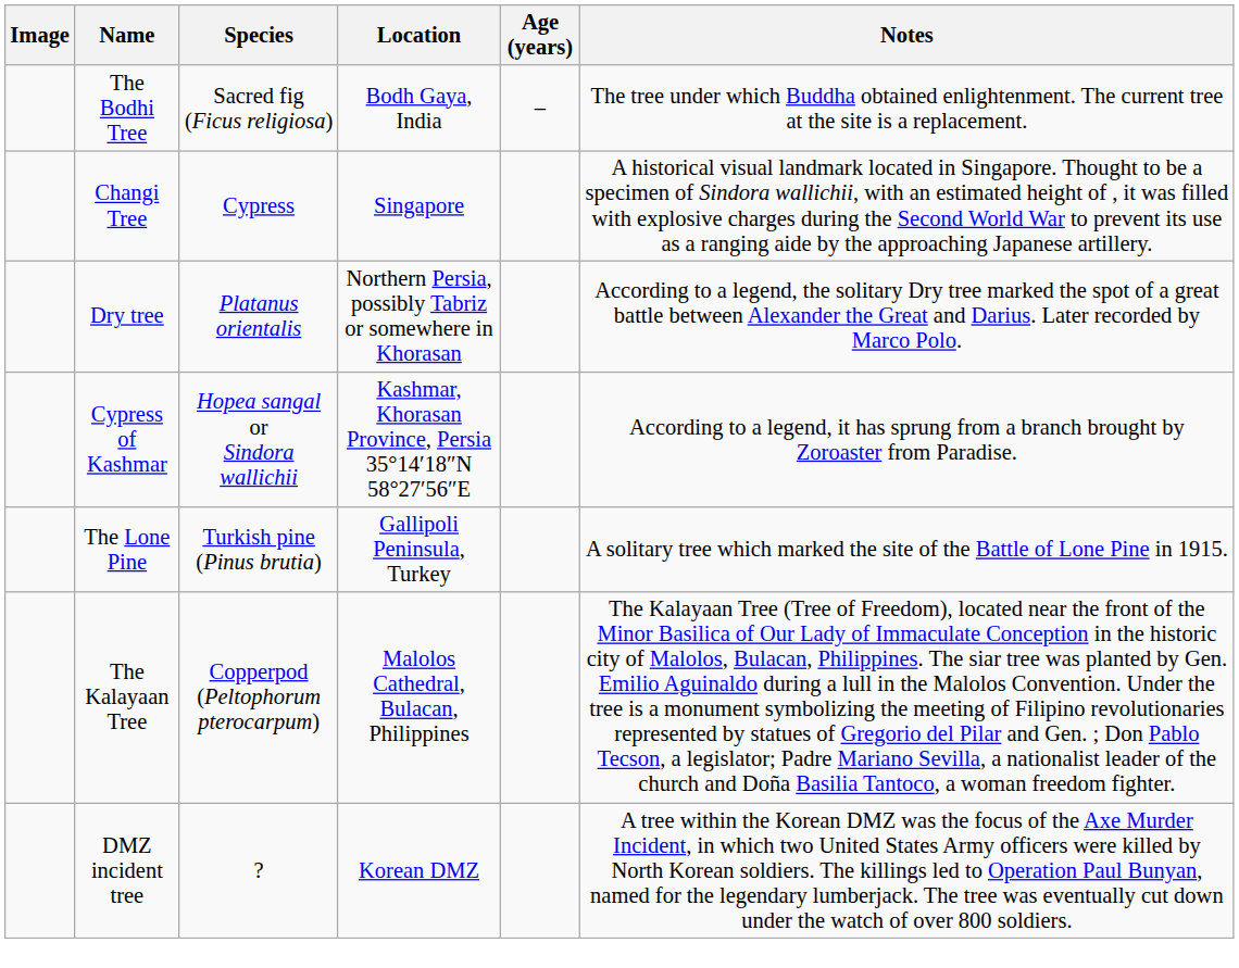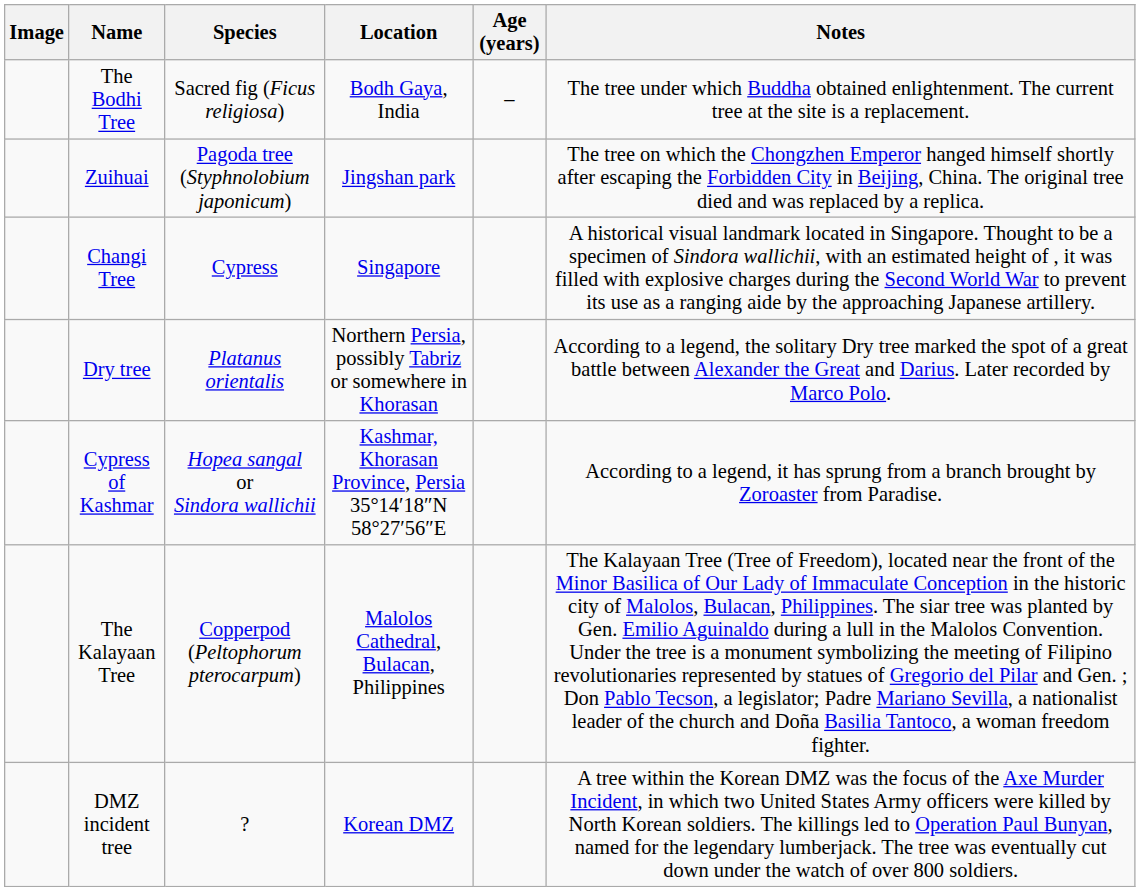 <table class="wikitable" style="text-align:center; width:100%;">
 <tr>
 <th>Image</th>
 <th>Name</th>
 <th>Species</th>
 <th>Location</th>
 <th>Age (years)</th>
 <th>Notes</th>
 </tr>
 <tr>
 <td></td>
 <td>The <a href='#'>Bodhi Tree</a></td>
 <td>Sacred fig (<em>Ficus religiosa</em>)</td>
 <td><a href='#'>Bodh Gaya</a>, India<br><small></small></td>
 <td>–</td>
 <td>The tree under which <a href='#'>Buddha</a> obtained enlightenment. The current tree at the site is a replacement.</td>
+</tr>
+<tr>
+<td></td>
+<td><a href='#'>Zuihuai</a></td>
+<td><a href='#'>Pagoda tree</a> (<em>Styphnolobium japonicum</em>)</td>
+<td><a href='#'>Jingshan park</a><br><small></small></td>
+<td></td>
+<td>The tree on which the <a href='#'>Chongzhen Emperor</a> hanged himself shortly after escaping the <a href='#'>Forbidden City</a> in <a href='#'>Beijing</a>, China. The original tree died and was replaced by a replica.</td>
 </tr>
 <tr>
 <td></td>
 <td><a href='#'>Changi Tree</a></td>
 <td><a href='#'>Cypress</a></td>
 <td><a href='#'>Singapore</a></td>
 <td></td>
 <td>A historical visual landmark located in Singapore. Thought to be a specimen of <em>Sindora wallichii</em>, with an estimated height of , it was filled with explosive charges during the <a href='#'>Second World War</a> to prevent its use as a ranging aide by the approaching Japanese artillery.</td>
 </tr>
 <tr>
 <td></td>
 <td><a href='#'>Dry tree</a></td>
 <td><em><a href='#'>Platanus orientalis</a></em></td>
 <td>Northern <a href='#'>Persia</a>, possibly <a href='#'>Tabriz</a> or somewhere in <a href='#'>Khorasan</a></td>
 <td></td>
 <td>According to a legend, the solitary Dry tree marked the spot of a great battle between <a href='#'>Alexander the Great</a> and <a href='#'>Darius</a>. Later recorded by <a href='#'>Marco Polo</a>.</td>
 </tr>
 <tr>
 <td></td>
 <td><a href='#'>Cypress of Kashmar</a></td>
 <td><em><a href='#'>Hopea sangal</a></em><br>or<br><em><a href='#'>Sindora wallichii</a></em></td>
 <td><a href='#'>Kashmar, Khorasan Province</a>, <a href='#'>Persia</a><br>35°14′18″N 58°27′56″E</td>
 <td></td>
 <td>According to a legend, it has sprung from a branch brought by <a href='#'>Zoroaster</a> from Paradise.</td>
 </tr>
 <tr>
 <td></td>
-<td>The <a href='#'>Lone Pine</a></td>
-<td><a href='#'>Turkish pine</a> (<em>Pinus brutia</em>)</td>
-<td><a href='#'>Gallipoli Peninsula</a>, Turkey <br><small> </small></td>
-<td></td>
-<td>A solitary tree which marked the site of the <a href='#'>Battle of Lone Pine</a> in 1915.</td>
-</tr>
-<tr>
-<td></td>
 <td>The Kalayaan Tree</td>
 <td><a href='#'>Copperpod</a> (<em>Peltophorum pterocarpum</em>)</td>
 <td><a href='#'>Malolos Cathedral</a>, <a href='#'>Bulacan</a>, Philippines</td>
 <td></td>
 <td>The Kalayaan Tree (Tree of Freedom), located near the front of the <a href='#'>Minor Basilica of Our Lady of Immaculate Conception</a> in the historic city of <a href='#'>Malolos</a>, <a href='#'>Bulacan</a>, <a href='#'>Philippines</a>. The siar tree was planted by Gen. <a href='#'>Emilio Aguinaldo</a> during a lull in the Malolos Convention. Under the tree is a monument symbolizing the meeting of Filipino revolutionaries represented by statues of <a href='#'>Gregorio del Pilar</a> and Gen. ; Don <a href='#'>Pablo Tecson</a>, a legislator; Padre <a href='#'>Mariano Sevilla</a>, a nationalist leader of the church and Doña <a href='#'>Basilia Tantoco</a>, a woman freedom fighter.</td>
 </tr>
 <tr>
 <td></td>
 <td>DMZ incident tree</td>
 <td>?</td>
 <td><a href='#'>Korean DMZ</a></td>
 <td></td>
 <td>A tree within the Korean DMZ was the focus of the <a href='#'>Axe Murder Incident</a>, in which two United States Army officers were killed by North Korean soldiers. The killings led to <a href='#'>Operation Paul Bunyan</a>, named for the legendary lumberjack. The tree was eventually cut down under the watch of over 800 soldiers.</td>
 </tr>
 </table>
